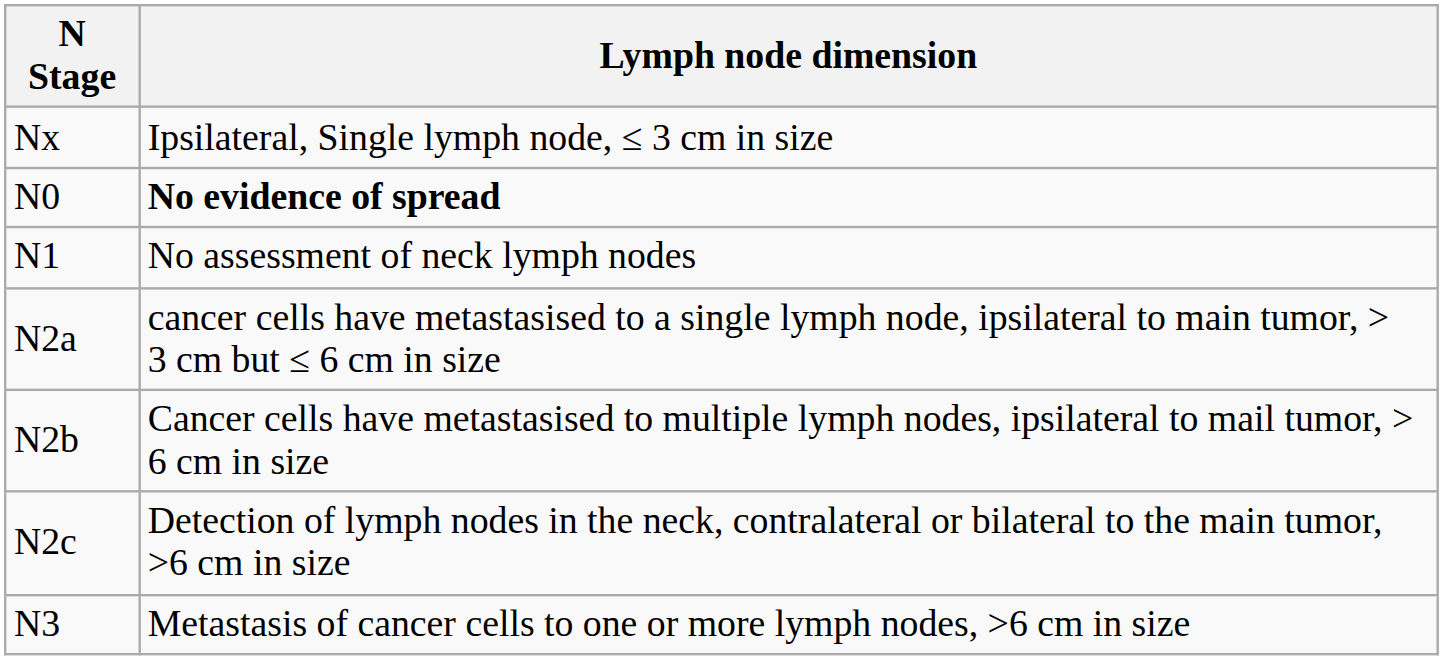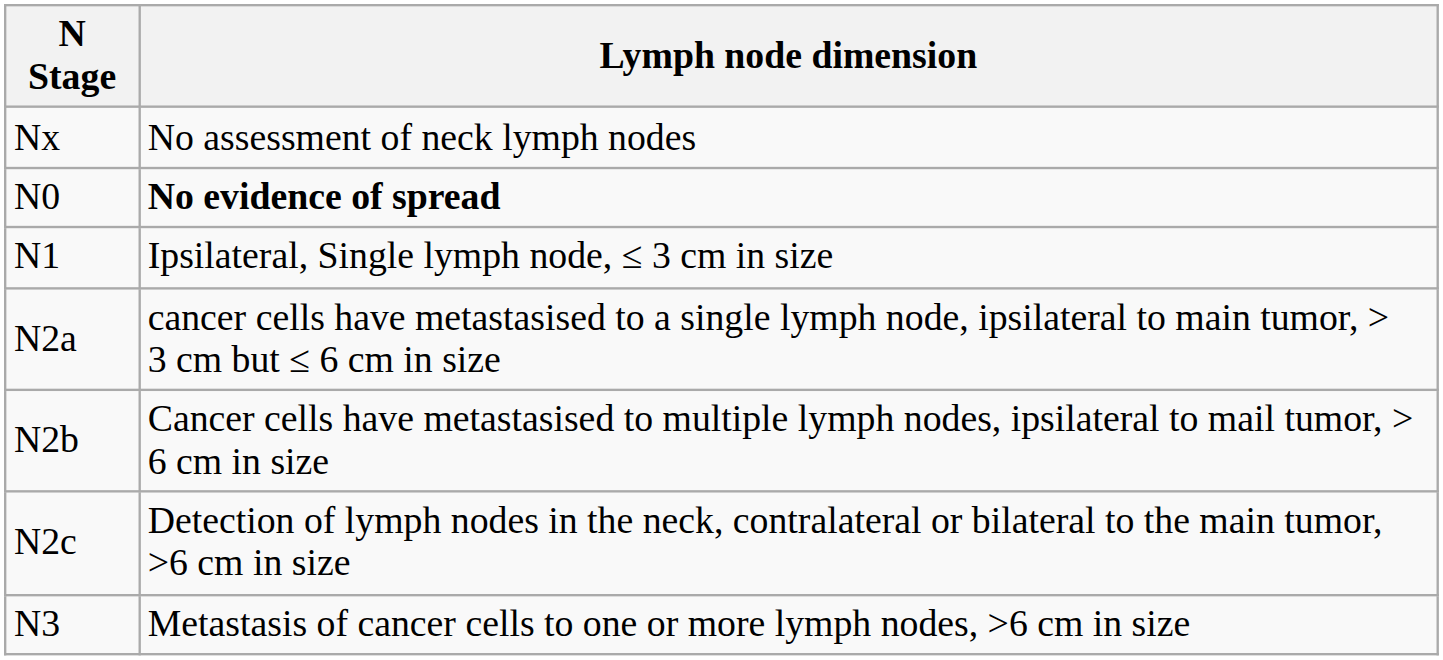 <table class="wikitable">
 <tr>
 <th>N Stage</th>
 <th>Lymph node dimension</th>
 </tr>
 <tr>
 <td>Nx</td>
-<td>Ipsilateral, Single lymph node, ≤ 3 cm in size</td>
+<td>No assessment of neck lymph nodes</td>
 </tr>
 <tr>
 <td>N0</td>
 <td><strong>No evidence of spread</strong></td>
 </tr>
 <tr>
 <td>N1</td>
-<td>No assessment of neck lymph nodes</td>
+<td>Ipsilateral, Single lymph node, ≤ 3 cm in size</td>
 </tr>
 <tr>
 <td>N2a</td>
 <td>cancer cells have metastasised to a single lymph node, ipsilateral to main tumor, > 3 cm but ≤ 6 cm in size</td>
 </tr>
 <tr>
 <td>N2b</td>
 <td>Cancer cells have metastasised to multiple lymph nodes, ipsilateral to mail tumor, > 6 cm in size</td>
 </tr>
 <tr>
 <td>N2c</td>
 <td>Detection of lymph nodes in the neck, contralateral or bilateral to the main tumor, >6 cm in size</td>
 </tr>
 <tr>
 <td>N3</td>
 <td>Metastasis of cancer cells to one or more lymph nodes, >6 cm in size</td>
 </tr>
 </table>
